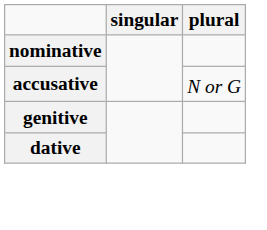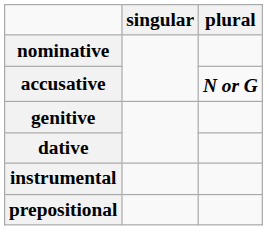 <table class="wikitable">
 <tr>
 <td></td>
 <th style="text-align: center;">singular</th>
 <th style="text-align: center;">plural</th>
 </tr>
 <tr>
 <th>nominative</th>
 <td rowspan="2"><big></big></td>
 <td><big></big></td>
 </tr>
 <tr>
 <th>accusative</th>
-<td><em>N or G</em> <sup></sup></td>
+<td><strong><em>N or G</em> <sup></sup></strong></td>
 </tr>
 <tr>
 <th>genitive</th>
 <td rowspan="2"><big></big></td>
 <td><big></big></td>
 </tr>
 <tr>
 <th>dative</th>
 <td><big></big></td>
 </tr>
+<tr>
+<th>instrumental</th>
+<td><big></big> <sup></sup></td>
+<td><big></big> <sup></sup></td>
+</tr>
+<tr>
+<th>prepositional</th>
+<td><big></big></td>
+<td><big></big> <sup></sup></td>
+</tr>
 </table>
